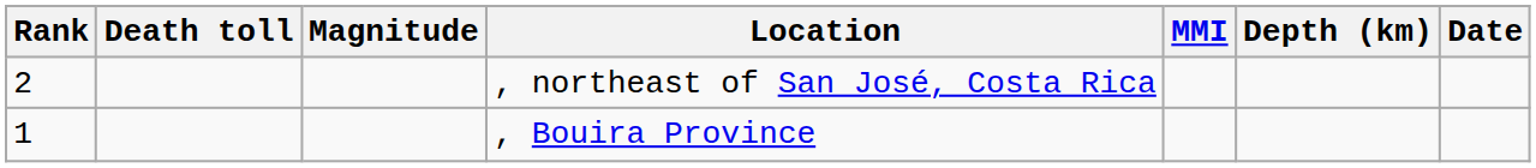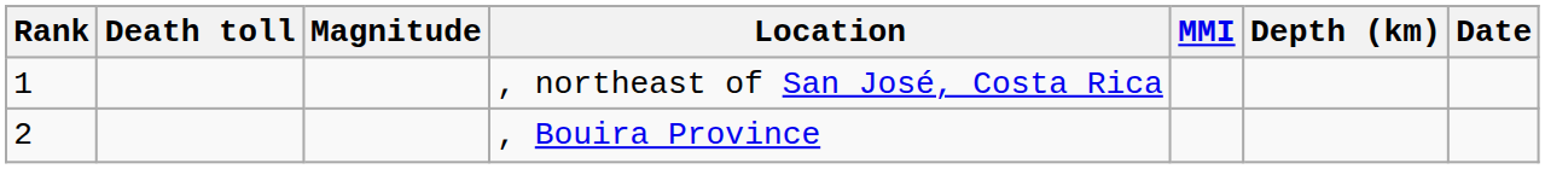 <table class="sortable wikitable" style="font-size:100%;">
 <tr>
 <th>Rank</th>
 <th>Death toll</th>
 <th>Magnitude</th>
 <th>Location</th>
 <th><a href='#'>MMI</a></th>
 <th>Depth (km)</th>
 <th>Date</th>
 </tr>
 <tr>
-<td>2</td>
+<td>1</td>
 <td></td>
 <td></td>
 <td>, northeast of <a href='#'>San José, Costa Rica</a></td>
 <td></td>
 <td></td>
 <td></td>
 </tr>
 <tr>
-<td>1</td>
+<td>2</td>
 <td></td>
 <td></td>
 <td>, <a href='#'>Bouira Province</a></td>
 <td></td>
 <td></td>
 <td></td>
 </tr>
 </table>
